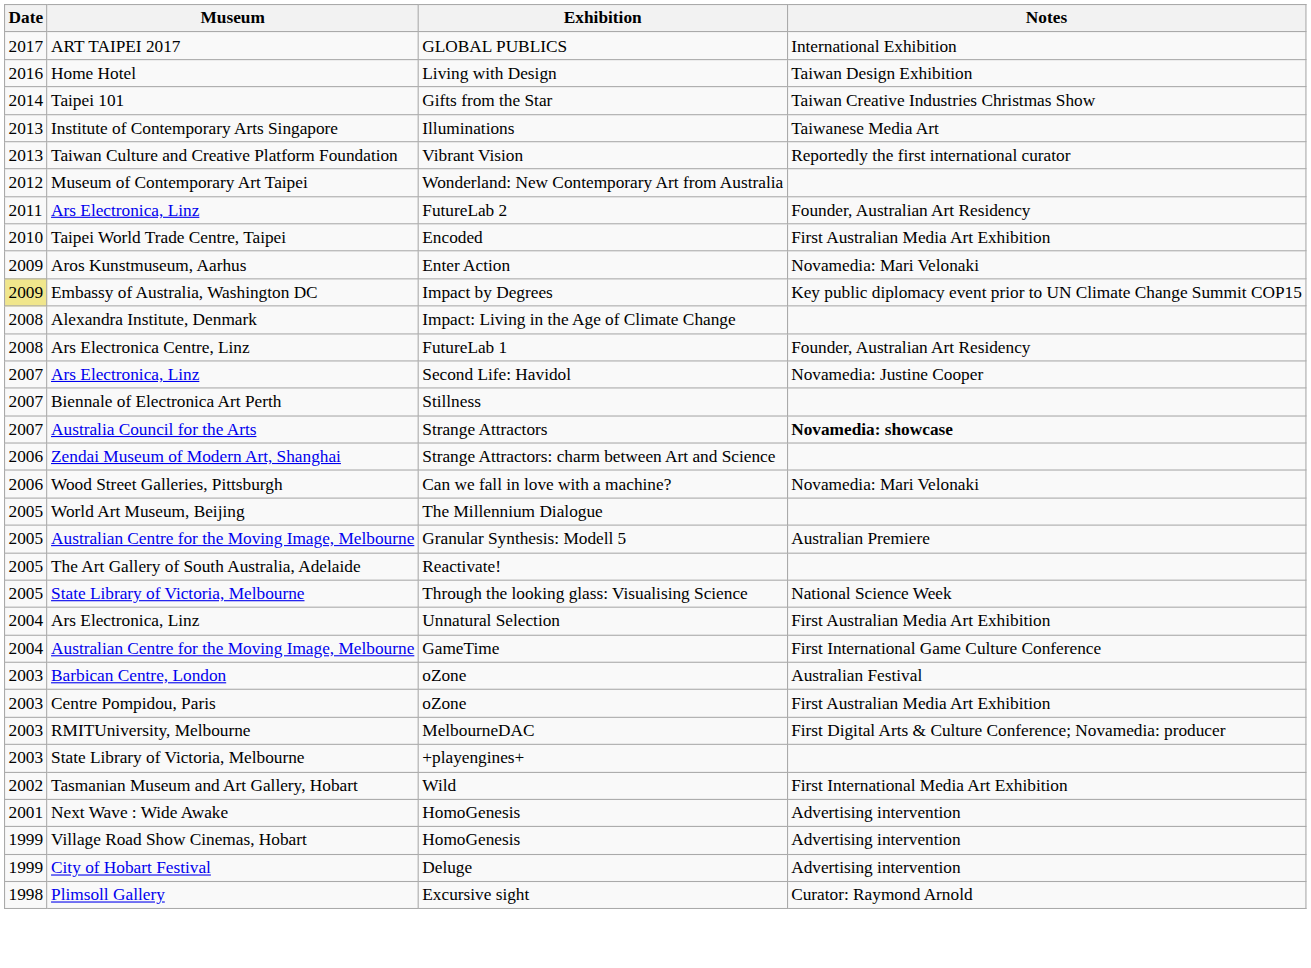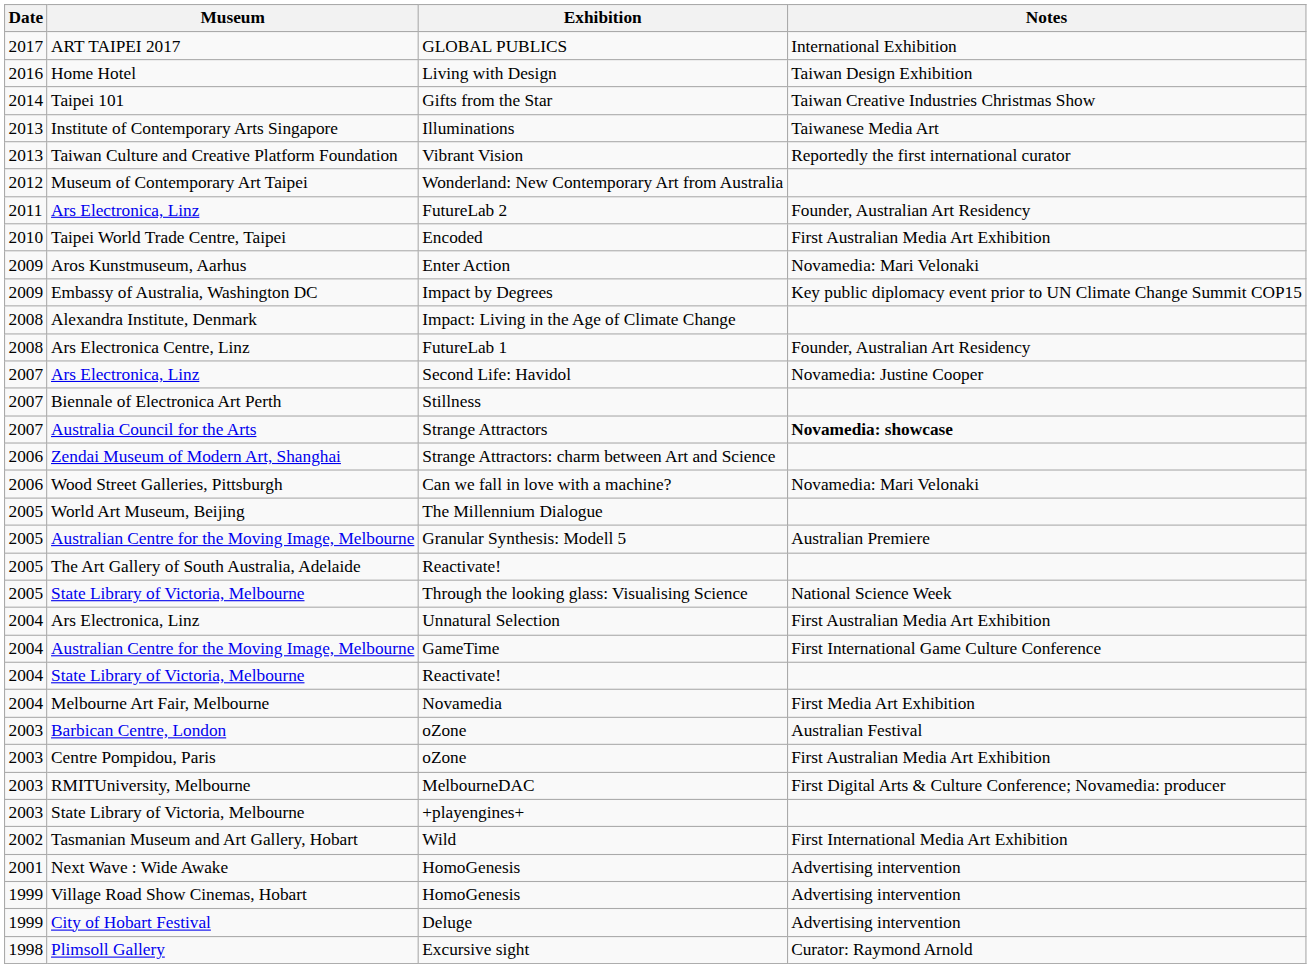 <table class="wikitable">
 <tr>
 <th>Date</th>
 <th>Museum</th>
 <th>Exhibition</th>
 <th>Notes</th>
 </tr>
 <tr>
 <td>2017</td>
 <td>ART TAIPEI 2017</td>
 <td>GLOBAL PUBLICS</td>
 <td>International Exhibition</td>
 </tr>
 <tr>
 <td>2016</td>
 <td>Home Hotel</td>
 <td>Living with Design</td>
 <td>Taiwan Design Exhibition</td>
 </tr>
 <tr>
 <td>2014</td>
 <td>Taipei 101</td>
 <td>Gifts from the Star</td>
 <td>Taiwan Creative Industries Christmas Show</td>
 </tr>
 <tr>
 <td>2013</td>
 <td>Institute of Contemporary Arts Singapore</td>
 <td>Illuminations</td>
 <td>Taiwanese Media Art</td>
 </tr>
 <tr>
 <td>2013</td>
 <td>Taiwan Culture and Creative Platform Foundation</td>
 <td>Vibrant Vision</td>
 <td>Reportedly the first international curator</td>
 </tr>
 <tr>
 <td>2012</td>
 <td>Museum of Contemporary Art Taipei</td>
 <td>Wonderland: New Contemporary Art from Australia</td>
 <td></td>
 </tr>
 <tr>
 <td>2011</td>
 <td><a href='#'>Ars Electronica, Linz</a></td>
 <td>FutureLab 2</td>
 <td>Founder, Australian Art Residency</td>
 </tr>
 <tr>
 <td>2010</td>
 <td>Taipei World Trade Centre, Taipei</td>
 <td>Encoded</td>
 <td>First Australian Media Art Exhibition</td>
 </tr>
 <tr>
 <td>2009</td>
 <td>Aros Kunstmuseum, Aarhus</td>
 <td>Enter Action</td>
 <td>Novamedia: Mari Velonaki</td>
 </tr>
 <tr>
-<td style="background: khaki;">2009</td>
+<td>2009</td>
 <td>Embassy of Australia, Washington DC</td>
 <td>Impact by Degrees</td>
 <td>Key public diplomacy event prior to UN Climate Change Summit COP15</td>
 </tr>
 <tr>
 <td>2008</td>
 <td>Alexandra Institute, Denmark</td>
 <td>Impact: Living in the Age of Climate Change</td>
 <td></td>
 </tr>
 <tr>
 <td>2008</td>
 <td>Ars Electronica Centre, Linz</td>
 <td>FutureLab 1</td>
 <td>Founder, Australian Art Residency</td>
 </tr>
 <tr>
 <td>2007</td>
 <td><a href='#'>Ars Electronica, Linz</a></td>
 <td>Second Life: Havidol</td>
 <td>Novamedia: Justine Cooper</td>
 </tr>
 <tr>
 <td>2007</td>
 <td>Biennale of Electronica Art Perth</td>
 <td>Stillness</td>
 <td></td>
 </tr>
 <tr>
 <td>2007</td>
 <td><a href='#'>Australia Council for the Arts</a></td>
 <td>Strange Attractors</td>
 <td><strong>Novamedia: showcase</strong></td>
 </tr>
 <tr>
 <td>2006</td>
 <td><a href='#'>Zendai Museum of Modern Art, Shanghai</a></td>
 <td>Strange Attractors: charm between Art and Science</td>
 <td></td>
 </tr>
 <tr>
 <td>2006</td>
 <td>Wood Street Galleries, Pittsburgh</td>
 <td>Can we fall in love with a machine?</td>
 <td>Novamedia: Mari Velonaki</td>
 </tr>
 <tr>
 <td>2005</td>
 <td>World Art Museum, Beijing</td>
 <td>The Millennium Dialogue</td>
 <td></td>
 </tr>
 <tr>
 <td>2005</td>
 <td><a href='#'>Australian Centre for the Moving Image, Melbourne</a></td>
 <td>Granular Synthesis: Modell 5</td>
 <td>Australian Premiere</td>
 </tr>
 <tr>
 <td>2005</td>
 <td>The Art Gallery of South Australia, Adelaide</td>
 <td>Reactivate!</td>
 <td></td>
 </tr>
 <tr>
 <td>2005</td>
 <td><a href='#'>State Library of Victoria, Melbourne</a></td>
 <td>Through the looking glass: Visualising Science</td>
 <td>National Science Week</td>
 </tr>
 <tr>
 <td>2004</td>
 <td>Ars Electronica, Linz</td>
 <td>Unnatural Selection</td>
 <td>First Australian Media Art Exhibition</td>
 </tr>
 <tr>
 <td>2004</td>
 <td><a href='#'>Australian Centre for the Moving Image, Melbourne</a></td>
 <td>GameTime</td>
 <td>First International Game Culture Conference</td>
 </tr>
 <tr>
+<td>2004</td>
+<td><a href='#'>State Library of Victoria, Melbourne</a></td>
+<td>Reactivate!</td>
+<td></td>
+</tr>
+<tr>
+<td>2004</td>
+<td>Melbourne Art Fair, Melbourne</td>
+<td>Novamedia</td>
+<td>First Media Art Exhibition</td>
+</tr>
+<tr>
 <td>2003</td>
 <td><a href='#'>Barbican Centre, London</a></td>
 <td>oZone</td>
 <td>Australian Festival</td>
 </tr>
 <tr>
 <td>2003</td>
 <td>Centre Pompidou, Paris</td>
 <td>oZone</td>
 <td>First Australian Media Art Exhibition</td>
 </tr>
 <tr>
 <td>2003</td>
 <td>RMITUniversity, Melbourne</td>
 <td>MelbourneDAC</td>
 <td>First Digital Arts & Culture Conference; Novamedia: producer</td>
 </tr>
 <tr>
 <td>2003</td>
 <td>State Library of Victoria, Melbourne</td>
 <td>+playengines+</td>
 <td></td>
 </tr>
 <tr>
 <td>2002</td>
 <td>Tasmanian Museum and Art Gallery, Hobart</td>
 <td>Wild</td>
 <td>First International Media Art Exhibition</td>
 </tr>
 <tr>
 <td>2001</td>
 <td>Next Wave : Wide Awake</td>
 <td>HomoGenesis</td>
 <td>Advertising intervention</td>
 </tr>
 <tr>
 <td>1999</td>
 <td>Village Road Show Cinemas, Hobart</td>
 <td>HomoGenesis</td>
 <td>Advertising intervention</td>
 </tr>
 <tr>
 <td>1999</td>
 <td><a href='#'>City of Hobart Festival</a></td>
 <td>Deluge</td>
 <td>Advertising intervention</td>
 </tr>
 <tr>
 <td>1998</td>
 <td><a href='#'>Plimsoll Gallery</a></td>
 <td>Excursive sight</td>
 <td>Curator: Raymond Arnold</td>
 </tr>
 </table>
